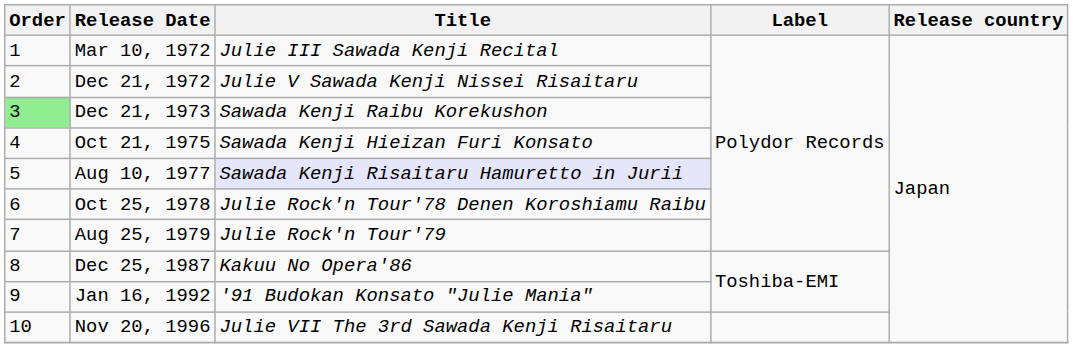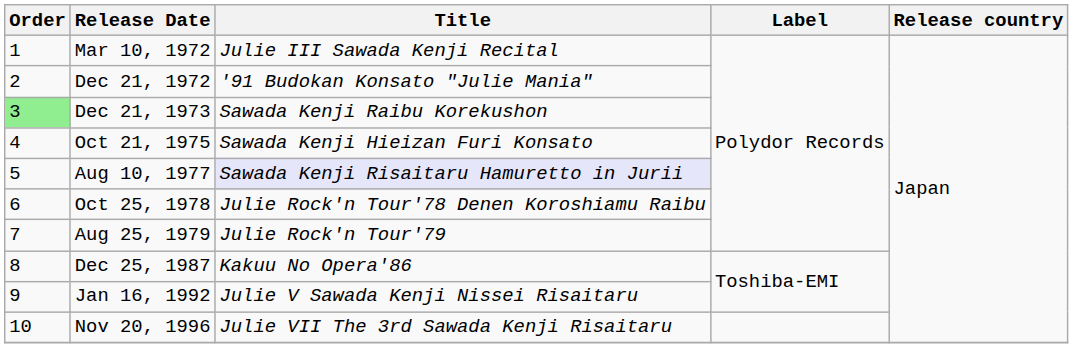 <table class="wikitable">
 <tr>
 <th>Order</th>
 <th>Release Date</th>
 <th>Title</th>
 <th>Label</th>
 <th>Release country</th>
 </tr>
 <tr>
 <td>1</td>
 <td>Mar 10, 1972</td>
 <td><em>Julie III Sawada Kenji Recital</em></td>
 <td rowspan="7">Polydor Records</td>
 <td rowspan="10">Japan</td>
 </tr>
 <tr>
 <td>2</td>
 <td>Dec 21, 1972</td>
-<td><em>Julie V Sawada Kenji Nissei Risaitaru</em></td>
+<td><em> '91 Budokan Konsato "Julie Mania"</em></td>
 </tr>
 <tr>
 <td style="background: lightgreen;">3</td>
 <td>Dec 21, 1973</td>
 <td><em>Sawada Kenji Raibu Korekushon</em></td>
 </tr>
 <tr>
 <td>4</td>
 <td>Oct 21, 1975</td>
 <td><em>Sawada Kenji Hieizan Furi Konsato</em></td>
 </tr>
 <tr>
 <td>5</td>
 <td>Aug 10, 1977</td>
 <td style="background: lavender;"><em>Sawada Kenji Risaitaru Hamuretto in Jurii</em></td>
 </tr>
 <tr>
 <td>6</td>
 <td>Oct 25, 1978</td>
 <td><em>Julie Rock'n Tour'78 Denen Koroshiamu Raibu</em></td>
 </tr>
 <tr>
 <td>7</td>
 <td>Aug 25, 1979</td>
 <td><em>Julie Rock'n Tour'79</em></td>
 </tr>
 <tr>
 <td>8</td>
 <td>Dec 25, 1987</td>
 <td><em>Kakuu No Opera'86</em></td>
 <td rowspan="2">Toshiba-EMI</td>
 </tr>
 <tr>
 <td>9</td>
 <td>Jan 16, 1992</td>
-<td><em> '91 Budokan Konsato "Julie Mania"</em></td>
+<td><em>Julie V Sawada Kenji Nissei Risaitaru</em></td>
 </tr>
 <tr>
 <td>10</td>
 <td>Nov 20, 1996</td>
 <td><em>Julie VII The 3rd Sawada Kenji Risaitaru</em></td>
 <td></td>
 </tr>
 <tr>
 </tr>
 </table>
